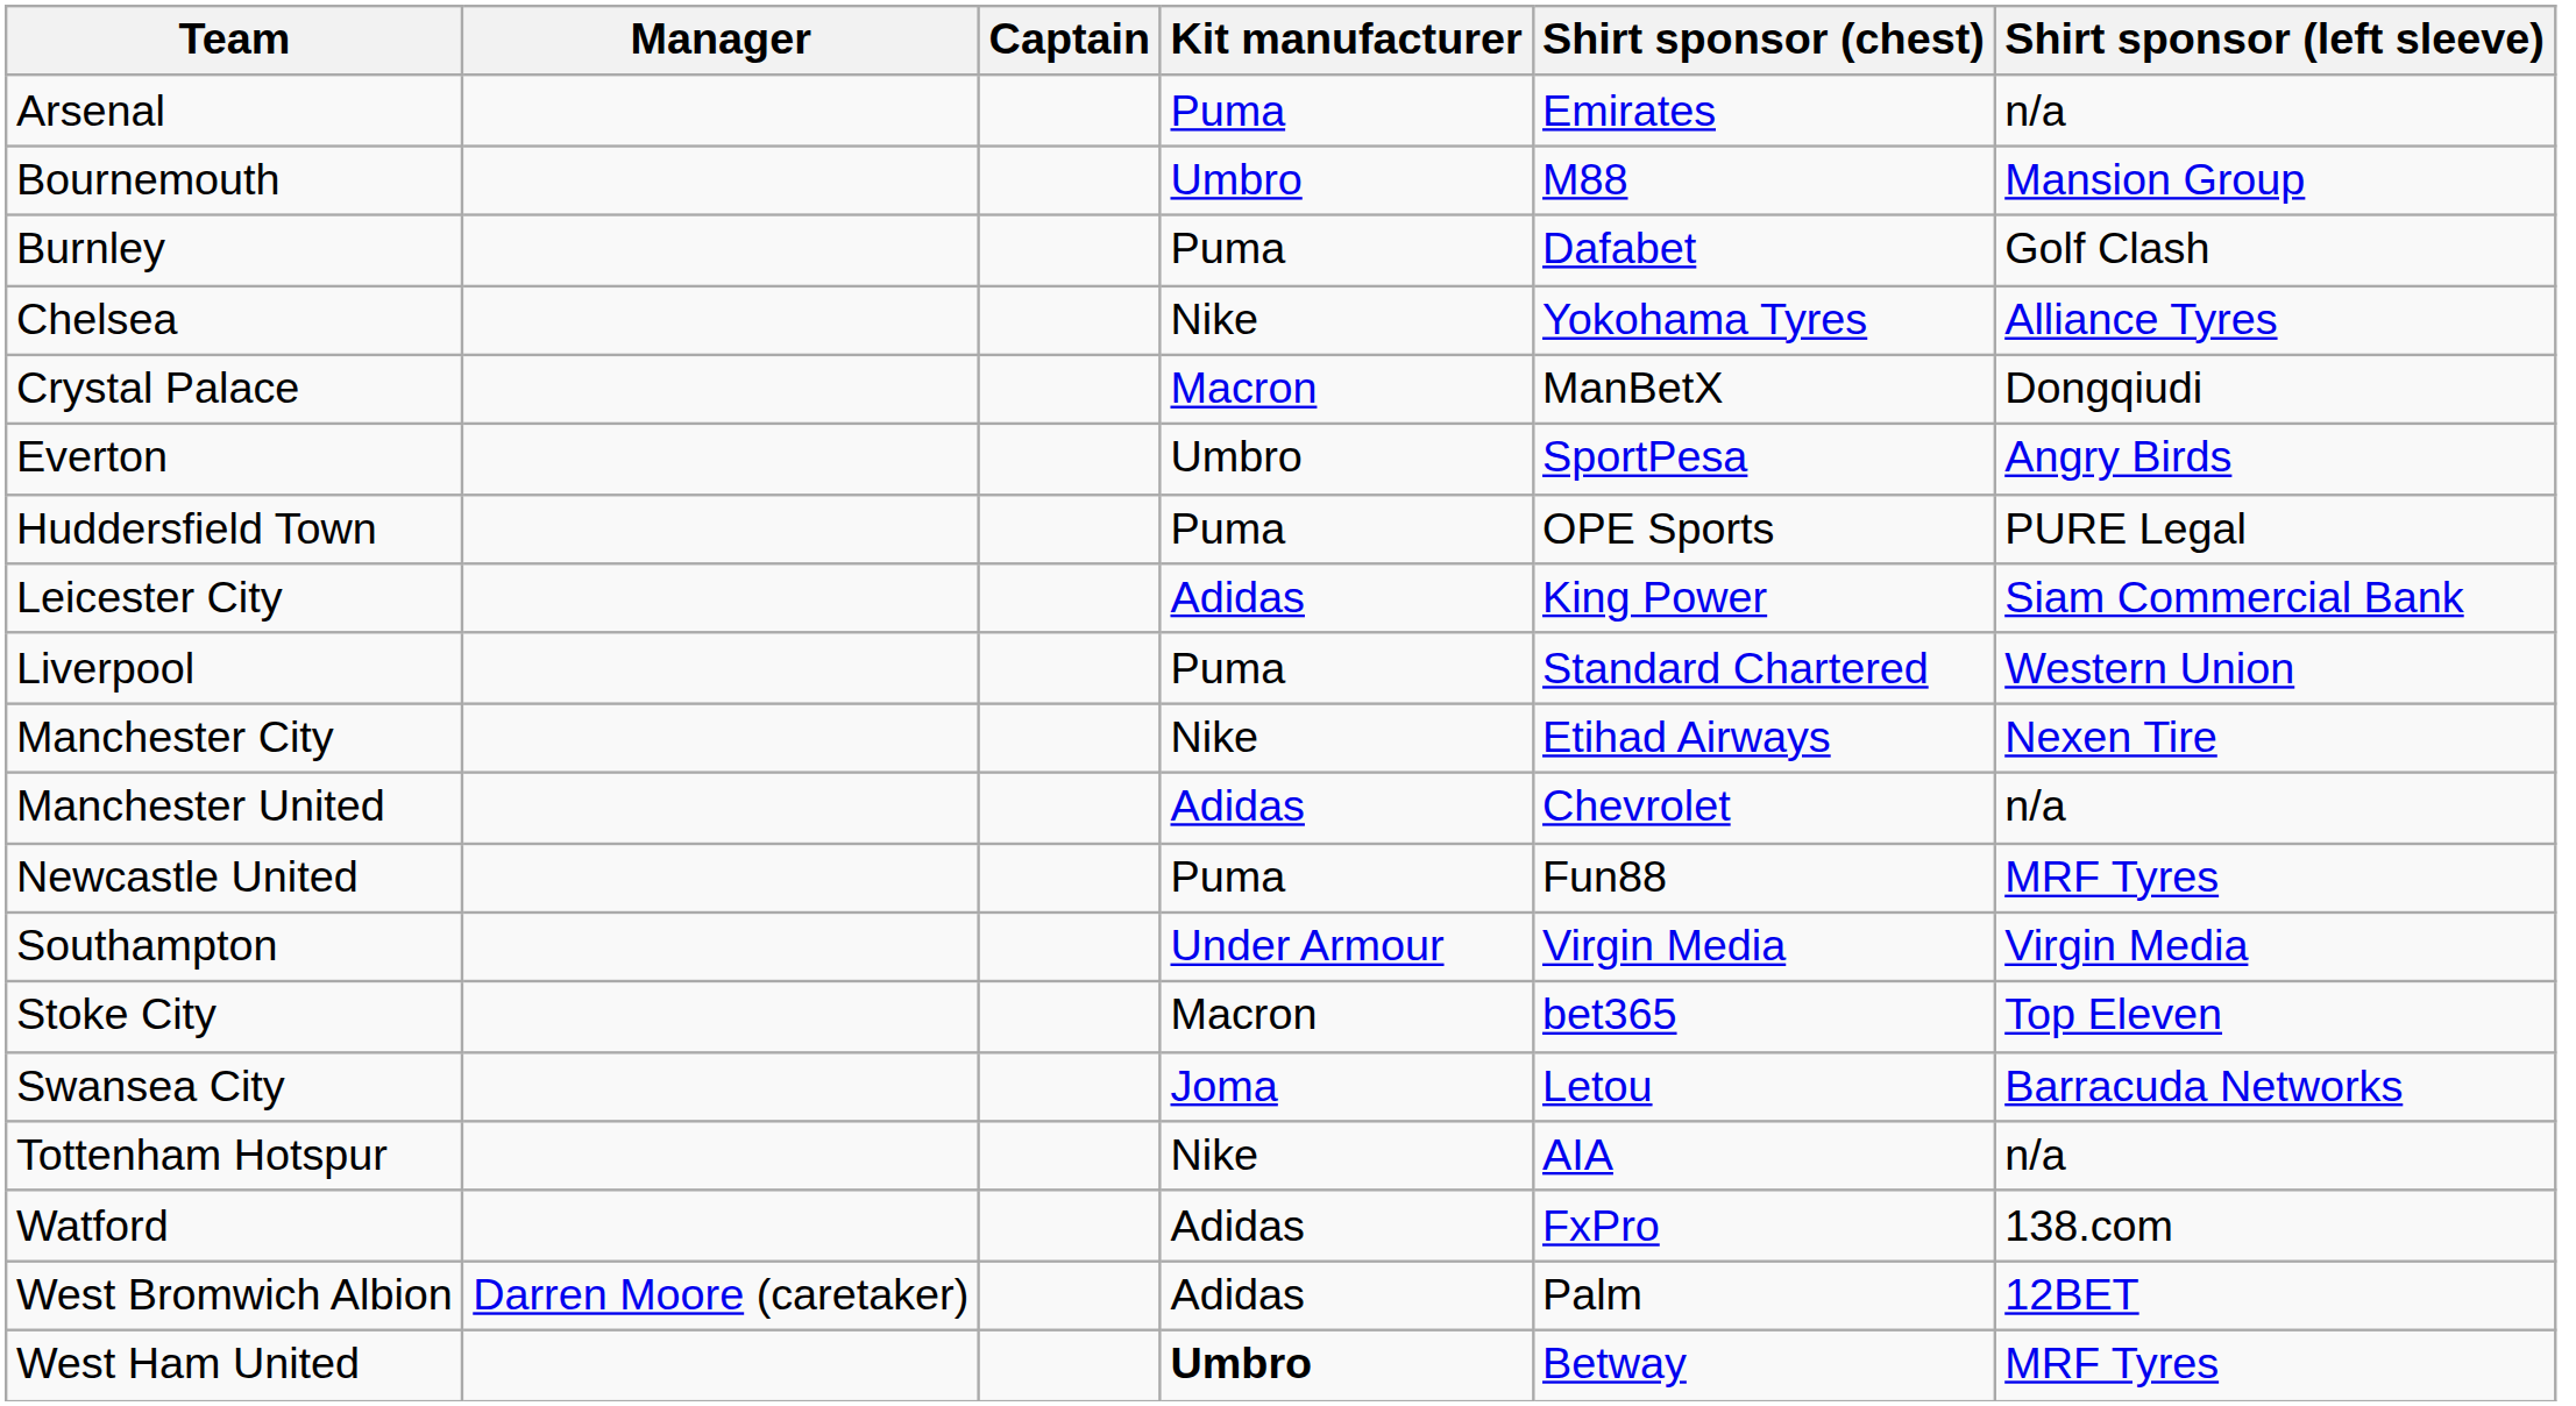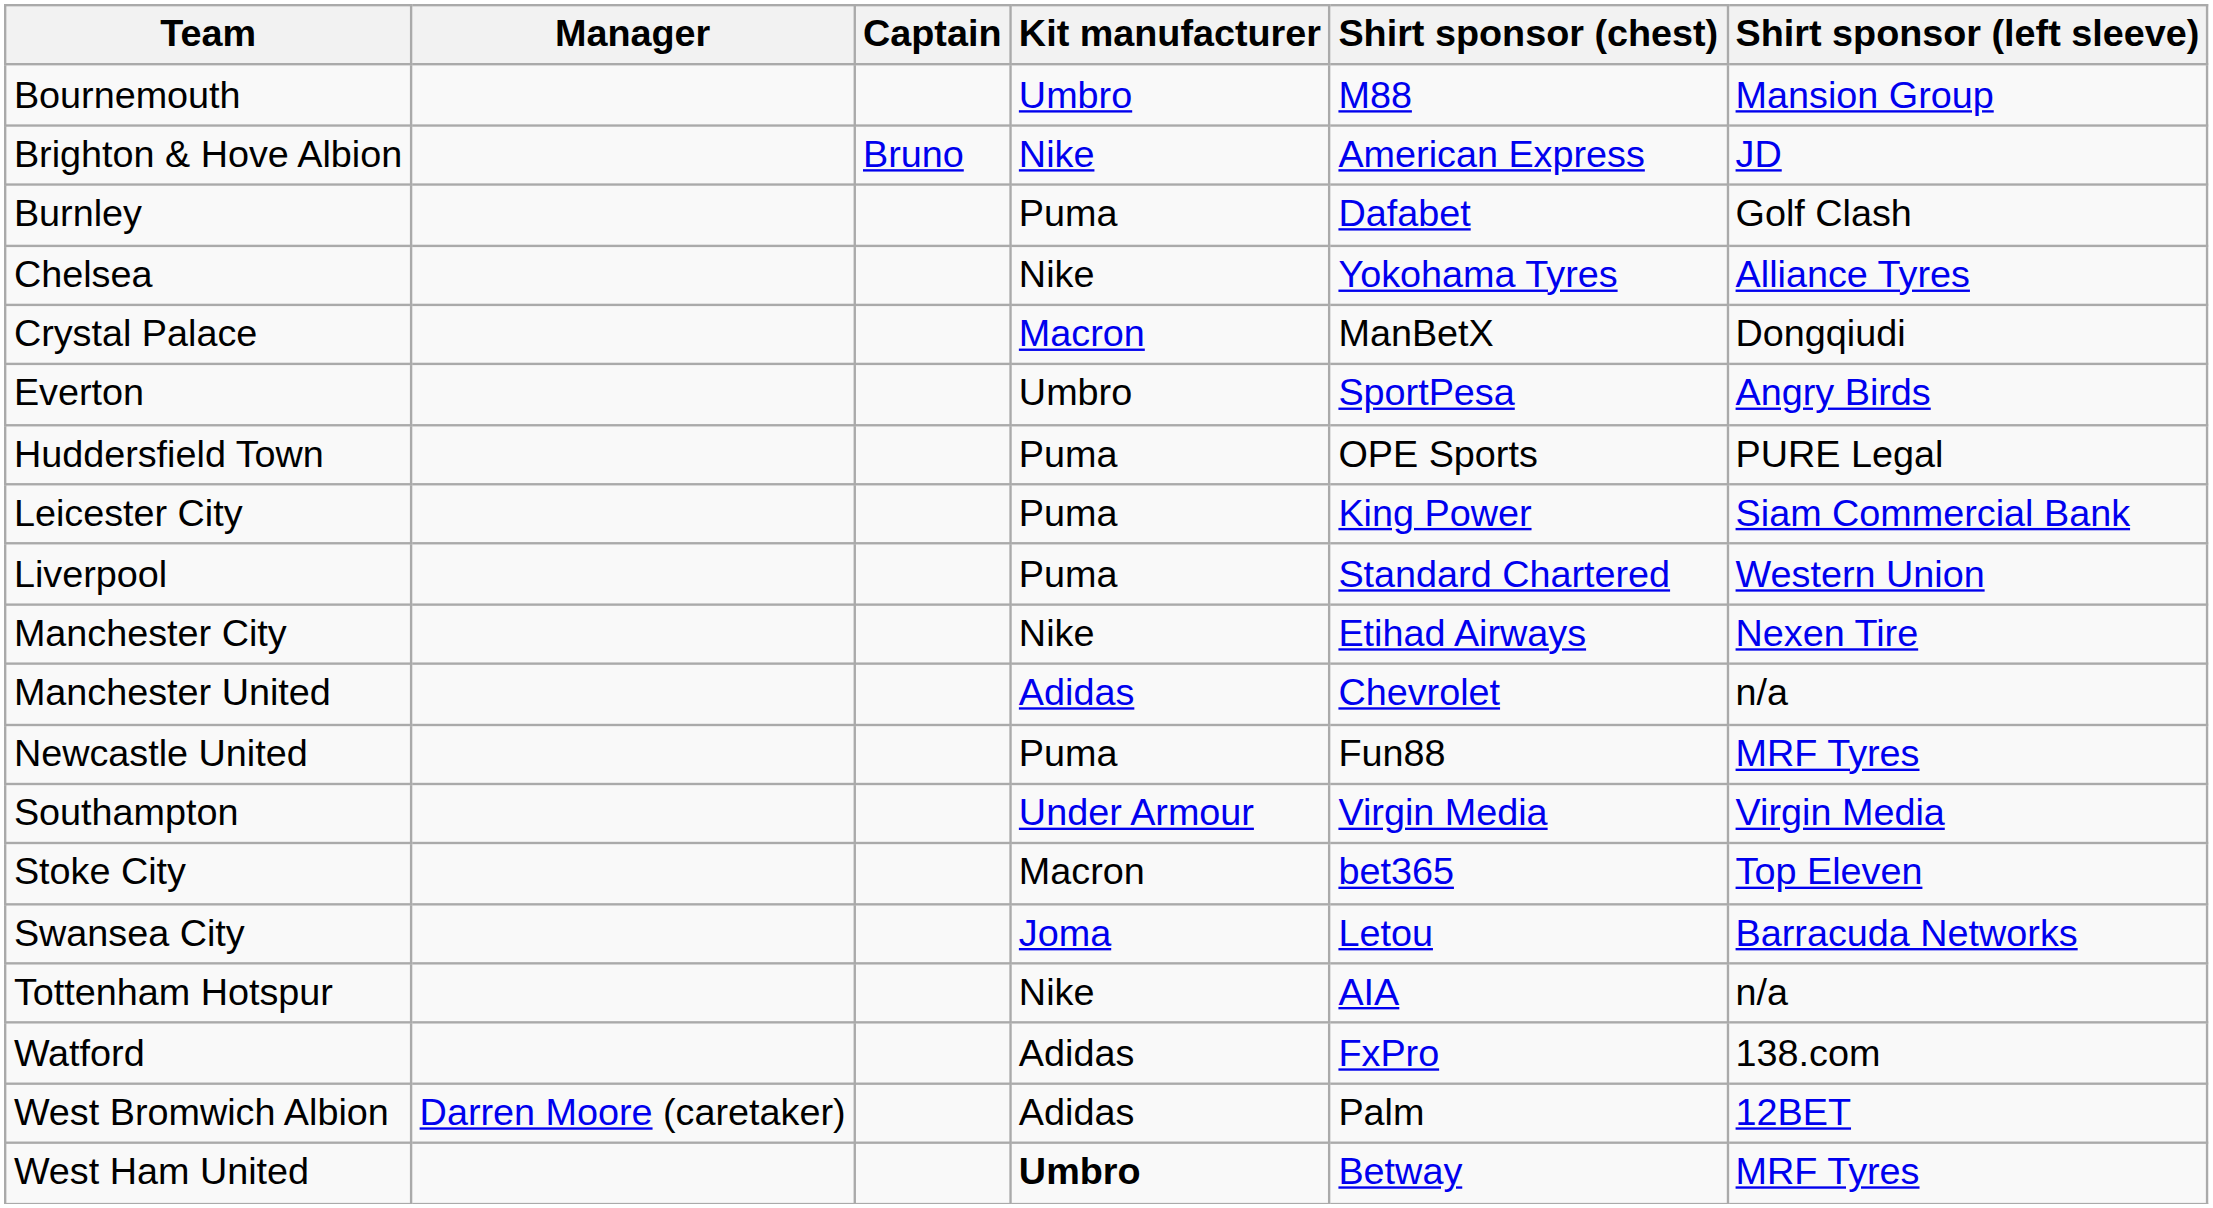 <table class="wikitable sortable" style="text-align:left;">
 <tr>
 <th>Team</th>
 <th>Manager</th>
 <th>Captain</th>
 <th>Kit manufacturer</th>
 <th>Shirt sponsor (chest)</th>
 <th>Shirt sponsor (left sleeve)</th>
 </tr>
 <tr>
-<td>Arsenal</td>
-<td>  </td>
-<td>  </td>
-<td><a href='#'>Puma</a></td>
-<td><a href='#'>Emirates</a></td>
-<td>n/a</td>
-</tr>
-<tr>
 <td>Bournemouth</td>
 <td>  </td>
 <td>  </td>
 <td><a href='#'>Umbro</a></td>
 <td><a href='#'>M88</a></td>
 <td><a href='#'>Mansion Group</a></td>
+</tr>
+<tr>
+<td>Brighton & Hove Albion</td>
+<td>  </td>
+<td>  <a href='#'>Bruno</a></td>
+<td><a href='#'>Nike</a></td>
+<td><a href='#'>American Express</a></td>
+<td><a href='#'>JD</a></td>
 </tr>
 <tr>
 <td>Burnley</td>
 <td>  </td>
 <td>  </td>
 <td>Puma</td>
 <td><a href='#'>Dafabet</a></td>
 <td>Golf Clash</td>
 </tr>
 <tr>
 <td>Chelsea</td>
 <td>  </td>
 <td>  </td>
 <td>Nike</td>
 <td><a href='#'>Yokohama Tyres</a></td>
 <td><a href='#'>Alliance Tyres</a></td>
 </tr>
 <tr>
 <td>Crystal Palace</td>
 <td>  </td>
 <td>  </td>
 <td><a href='#'>Macron</a></td>
 <td>ManBetX</td>
 <td>Dongqiudi</td>
 </tr>
 <tr>
 <td>Everton</td>
 <td>  </td>
 <td>  </td>
 <td>Umbro</td>
 <td><a href='#'>SportPesa</a></td>
 <td><a href='#'>Angry Birds</a></td>
 </tr>
 <tr>
 <td>Huddersfield Town</td>
 <td>  </td>
 <td>  </td>
 <td>Puma</td>
 <td>OPE Sports</td>
 <td>PURE Legal</td>
 </tr>
 <tr>
 <td>Leicester City</td>
 <td>  </td>
 <td>  </td>
-<td><a href='#'>Adidas</a></td>
+<td>Puma</td>
 <td><a href='#'>King Power</a></td>
 <td><a href='#'>Siam Commercial Bank</a></td>
 </tr>
 <tr>
 <td>Liverpool</td>
 <td>  </td>
 <td>  </td>
 <td>Puma</td>
 <td><a href='#'>Standard Chartered</a></td>
 <td><a href='#'>Western Union</a></td>
 </tr>
 <tr>
 <td>Manchester City</td>
 <td>  </td>
 <td>  </td>
 <td>Nike</td>
 <td><a href='#'>Etihad Airways</a></td>
 <td><a href='#'>Nexen Tire</a></td>
 </tr>
 <tr>
 <td>Manchester United</td>
 <td>  </td>
 <td>  </td>
 <td><a href='#'>Adidas</a></td>
 <td><a href='#'>Chevrolet</a></td>
 <td>n/a</td>
 </tr>
 <tr>
 <td>Newcastle United</td>
 <td>  </td>
 <td>  </td>
 <td>Puma</td>
 <td>Fun88</td>
 <td><a href='#'>MRF Tyres</a></td>
 </tr>
 <tr>
 <td>Southampton</td>
 <td>  </td>
 <td>  </td>
 <td><a href='#'>Under Armour</a></td>
 <td><a href='#'>Virgin Media</a></td>
 <td><a href='#'>Virgin Media</a></td>
 </tr>
 <tr>
 <td>Stoke City</td>
 <td>  </td>
 <td>  </td>
 <td>Macron</td>
 <td><a href='#'>bet365</a></td>
 <td><a href='#'>Top Eleven</a></td>
 </tr>
 <tr>
 <td>Swansea City</td>
 <td>  </td>
 <td>  </td>
 <td><a href='#'>Joma</a></td>
 <td><a href='#'>Letou</a></td>
 <td><a href='#'>Barracuda Networks</a></td>
 </tr>
 <tr>
 <td>Tottenham Hotspur</td>
 <td>  </td>
 <td>  </td>
 <td>Nike</td>
 <td><a href='#'>AIA</a></td>
 <td>n/a</td>
 </tr>
 <tr>
 <td>Watford</td>
 <td>  </td>
 <td>  </td>
 <td>Adidas</td>
 <td><a href='#'>FxPro</a></td>
 <td>138.com</td>
 </tr>
 <tr>
 <td>West Bromwich Albion</td>
 <td>  <a href='#'>Darren Moore</a> (caretaker)</td>
 <td>  </td>
 <td>Adidas</td>
 <td>Palm</td>
 <td><a href='#'>12BET</a></td>
 </tr>
 <tr>
 <td>West Ham United</td>
 <td>  </td>
 <td>  </td>
 <td><strong>Umbro</strong></td>
 <td><a href='#'>Betway</a></td>
 <td><a href='#'>MRF Tyres</a></td>
 </tr>
 </table>
